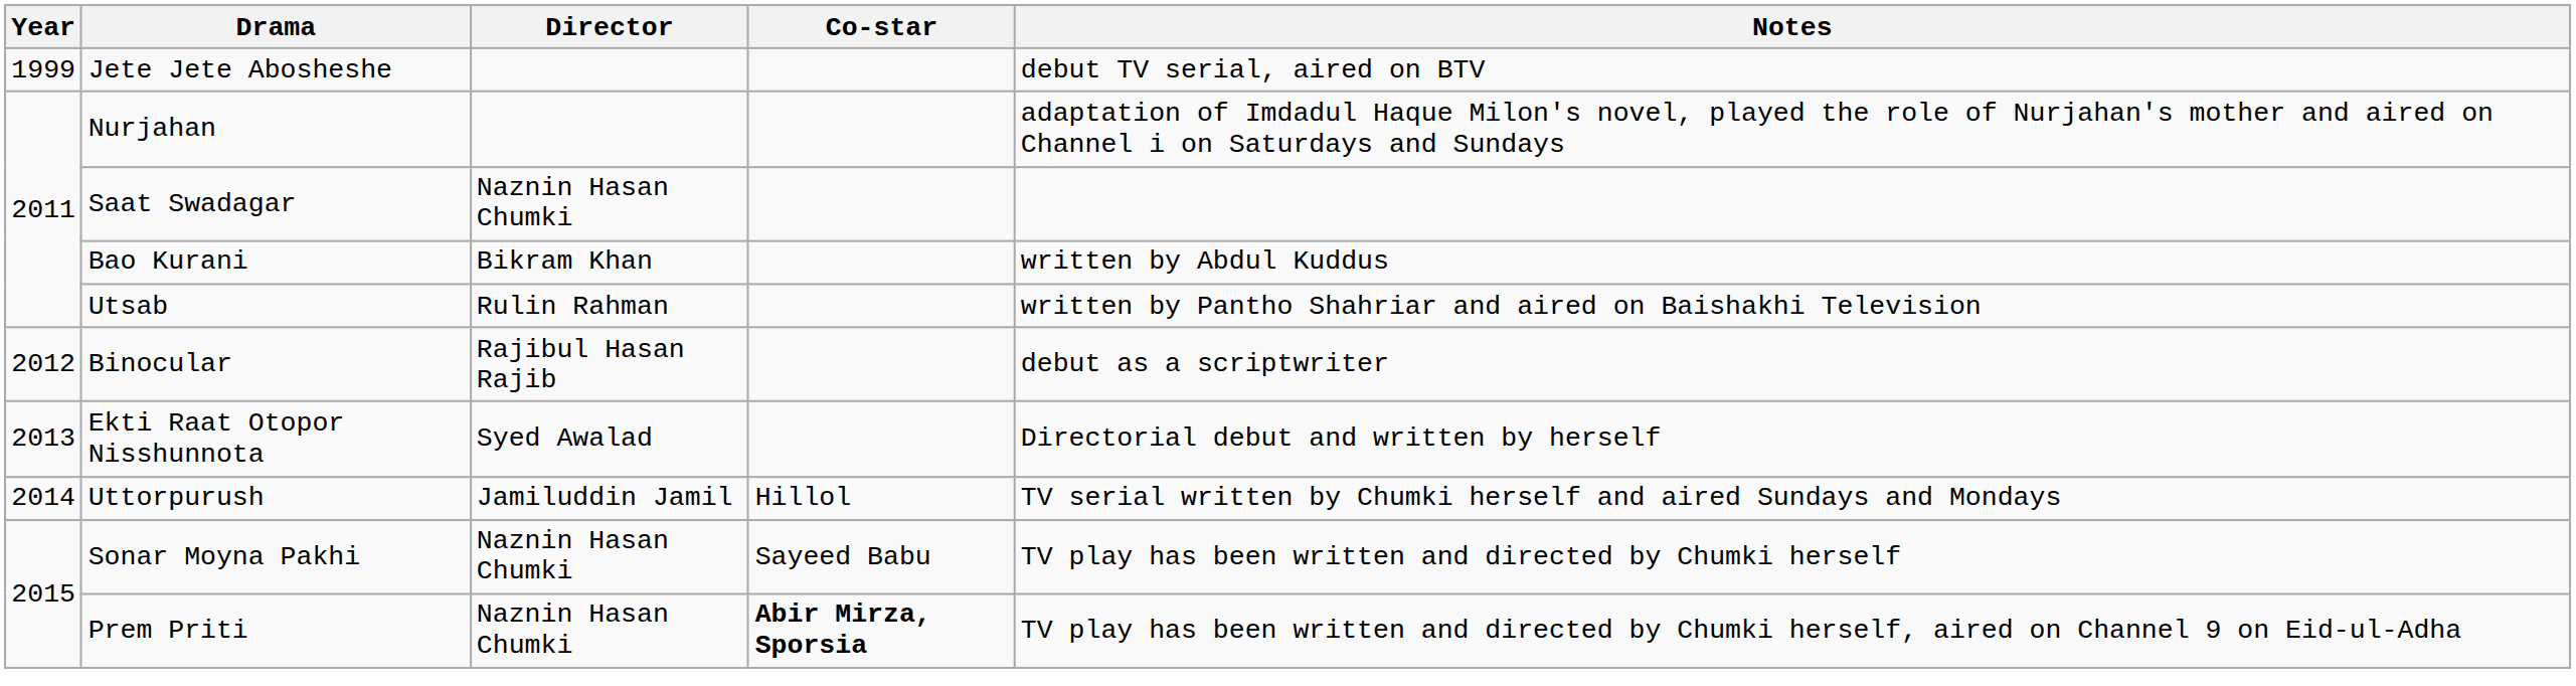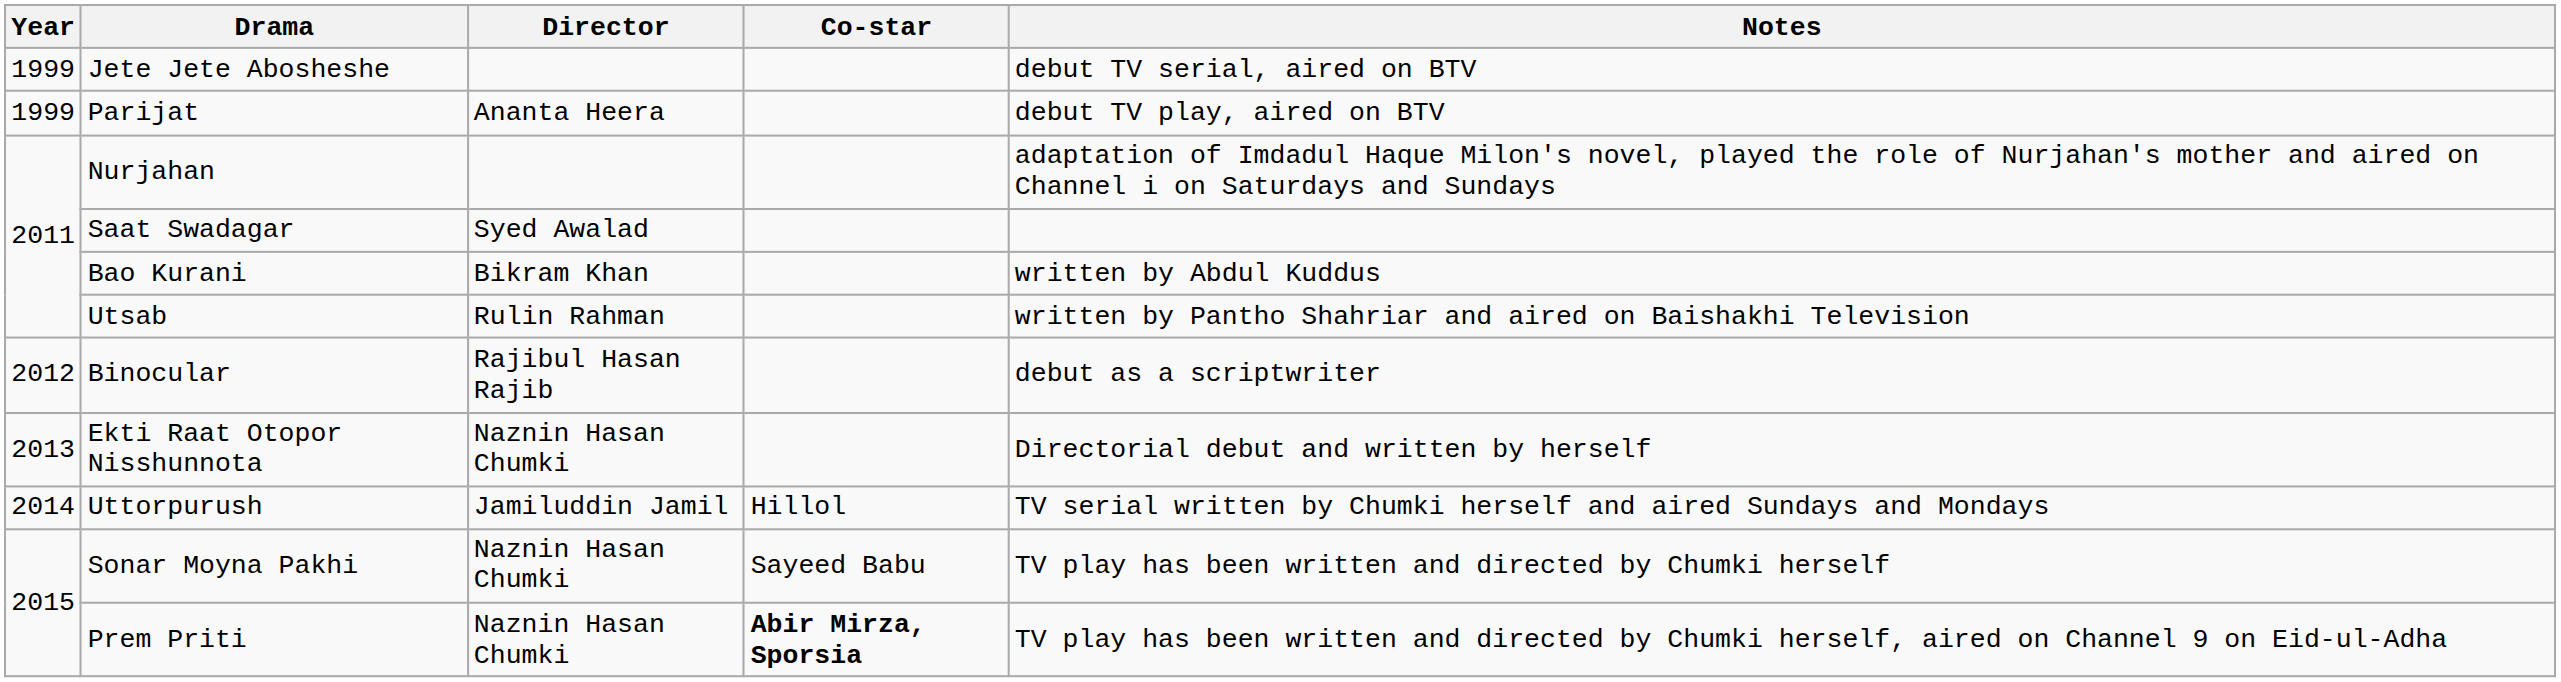 <table class="wikitable">
 <tr>
 <th>Year</th>
 <th>Drama</th>
 <th>Director</th>
 <th>Co-star</th>
 <th>Notes</th>
 </tr>
 <tr>
 <td>1999</td>
 <td>Jete Jete Abosheshe</td>
 <td></td>
 <td></td>
 <td>debut TV serial, aired on BTV</td>
 </tr>
 <tr>
+<td>1999</td>
+<td>Parijat</td>
+<td>Ananta Heera</td>
+<td></td>
+<td>debut TV play, aired on BTV</td>
+</tr>
+<tr>
 <td rowspan="4">2011</td>
 <td>Nurjahan</td>
 <td></td>
 <td></td>
 <td>adaptation of Imdadul Haque Milon's novel, played the role of Nurjahan's mother and aired on Channel i on Saturdays and Sundays</td>
 </tr>
 <tr>
 <td>Saat Swadagar</td>
-<td>Naznin Hasan Chumki</td>
+<td>Syed Awalad</td>
 <td></td>
 <td></td>
 </tr>
 <tr>
 <td>Bao Kurani</td>
 <td>Bikram Khan</td>
 <td></td>
 <td>written by Abdul Kuddus</td>
 </tr>
 <tr>
 <td>Utsab</td>
 <td>Rulin Rahman</td>
 <td></td>
 <td>written by Pantho Shahriar and aired on Baishakhi Television</td>
 </tr>
 <tr>
 <td>2012</td>
 <td>Binocular</td>
 <td>Rajibul Hasan Rajib</td>
 <td></td>
 <td>debut as a scriptwriter</td>
 </tr>
 <tr>
 <td>2013</td>
 <td>Ekti Raat Otopor Nisshunnota</td>
-<td>Syed Awalad</td>
+<td>Naznin Hasan Chumki</td>
 <td></td>
 <td>Directorial debut and written by herself</td>
 </tr>
 <tr>
 <td>2014</td>
 <td>Uttorpurush</td>
 <td>Jamiluddin Jamil</td>
 <td>Hillol</td>
 <td>TV serial written by Chumki herself and aired Sundays and Mondays</td>
 </tr>
 <tr>
 <td rowspan="2">2015</td>
 <td>Sonar Moyna Pakhi</td>
 <td>Naznin Hasan Chumki</td>
 <td>Sayeed Babu</td>
 <td>TV play has been written and directed by Chumki herself</td>
 </tr>
 <tr>
 <td>Prem Priti</td>
 <td>Naznin Hasan Chumki</td>
 <td><strong>Abir Mirza, Sporsia</strong></td>
 <td>TV play has been written and directed by Chumki herself, aired on Channel 9 on Eid-ul-Adha</td>
 </tr>
 </table>
